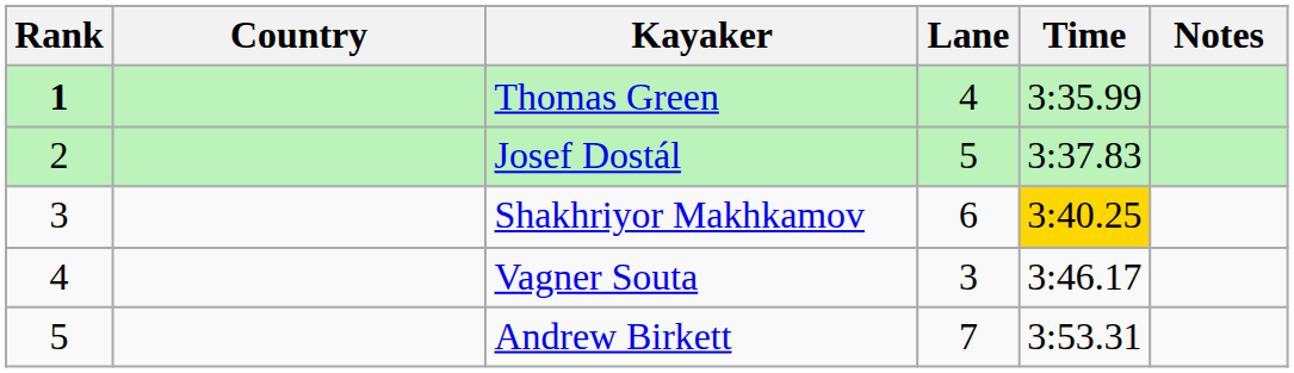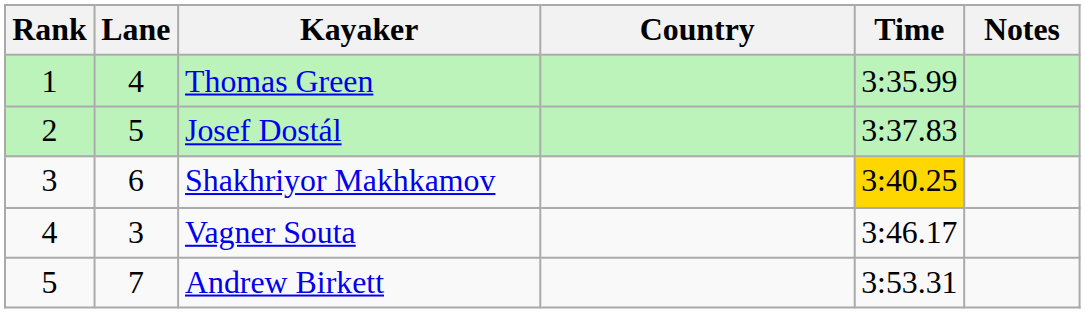 <table class="wikitable sortable" style="text-align:center;">
 <tr>
 <th width=30>Rank</th>
+<th width=30>Lane</th>
+<th width=175>Kayaker</th>
 <th width=150>Country</th>
-<th width=175>Kayaker</th>
-<th width=30>Lane</th>
 <th width=30>Time</th>
 <th width=50>Notes</th>
 </tr>
 <tr bgcolor=bbf3bb>
-<td><strong>1</strong></td>
+<td>1</td>
+<td>4</td>
+<td align=left><a href='#'>Thomas Green</a></td>
 <td align=left></td>
-<td align=left><a href='#'>Thomas Green</a></td>
-<td>4</td>
 <td>3:35.99</td>
 <td></td>
 </tr>
 <tr bgcolor=bbf3bb>
 <td>2</td>
+<td>5</td>
+<td align=left><a href='#'>Josef Dostál</a></td>
 <td align=left></td>
-<td align=left><a href='#'>Josef Dostál</a></td>
-<td>5</td>
 <td>3:37.83</td>
 <td></td>
 </tr>
 <tr>
 <td>3</td>
+<td>6</td>
+<td align=left><a href='#'>Shakhriyor Makhkamov</a></td>
 <td align=left></td>
-<td align=left><a href='#'>Shakhriyor Makhkamov</a></td>
-<td>6</td>
 <td style="background: gold;">3:40.25</td>
 <td></td>
 </tr>
 <tr>
 <td>4</td>
+<td>3</td>
+<td align=left><a href='#'>Vagner Souta</a></td>
 <td align=left></td>
-<td align=left><a href='#'>Vagner Souta</a></td>
-<td>3</td>
 <td>3:46.17</td>
 <td></td>
 </tr>
 <tr>
 <td>5</td>
+<td>7</td>
+<td align=left><a href='#'>Andrew Birkett</a></td>
 <td align=left></td>
-<td align=left><a href='#'>Andrew Birkett</a></td>
-<td>7</td>
 <td>3:53.31</td>
 <td></td>
 </tr>
 </table>
